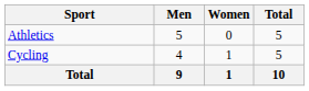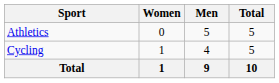 <table class="wikitable sortable" style="text-align:center;">
 <tr>
 <th width=180>Sport</th>
+<th width=55>Women</th>
 <th width=55>Men</th>
-<th width=55>Women</th>
 <th width=55>Total</th>
 </tr>
 <tr>
 <td align=left><a href='#'>Athletics</a></td>
+<td>0</td>
 <td>5</td>
-<td>0</td>
 <td>5</td>
 </tr>
 <tr>
 <td align=left><a href='#'>Cycling</a></td>
+<td>1</td>
 <td>4</td>
-<td>1</td>
 <td>5</td>
 </tr>
 <tr>
 <th>Total</th>
+<th>1</th>
 <th>9</th>
-<th>1</th>
 <th>10</th>
 </tr>
 </table>
